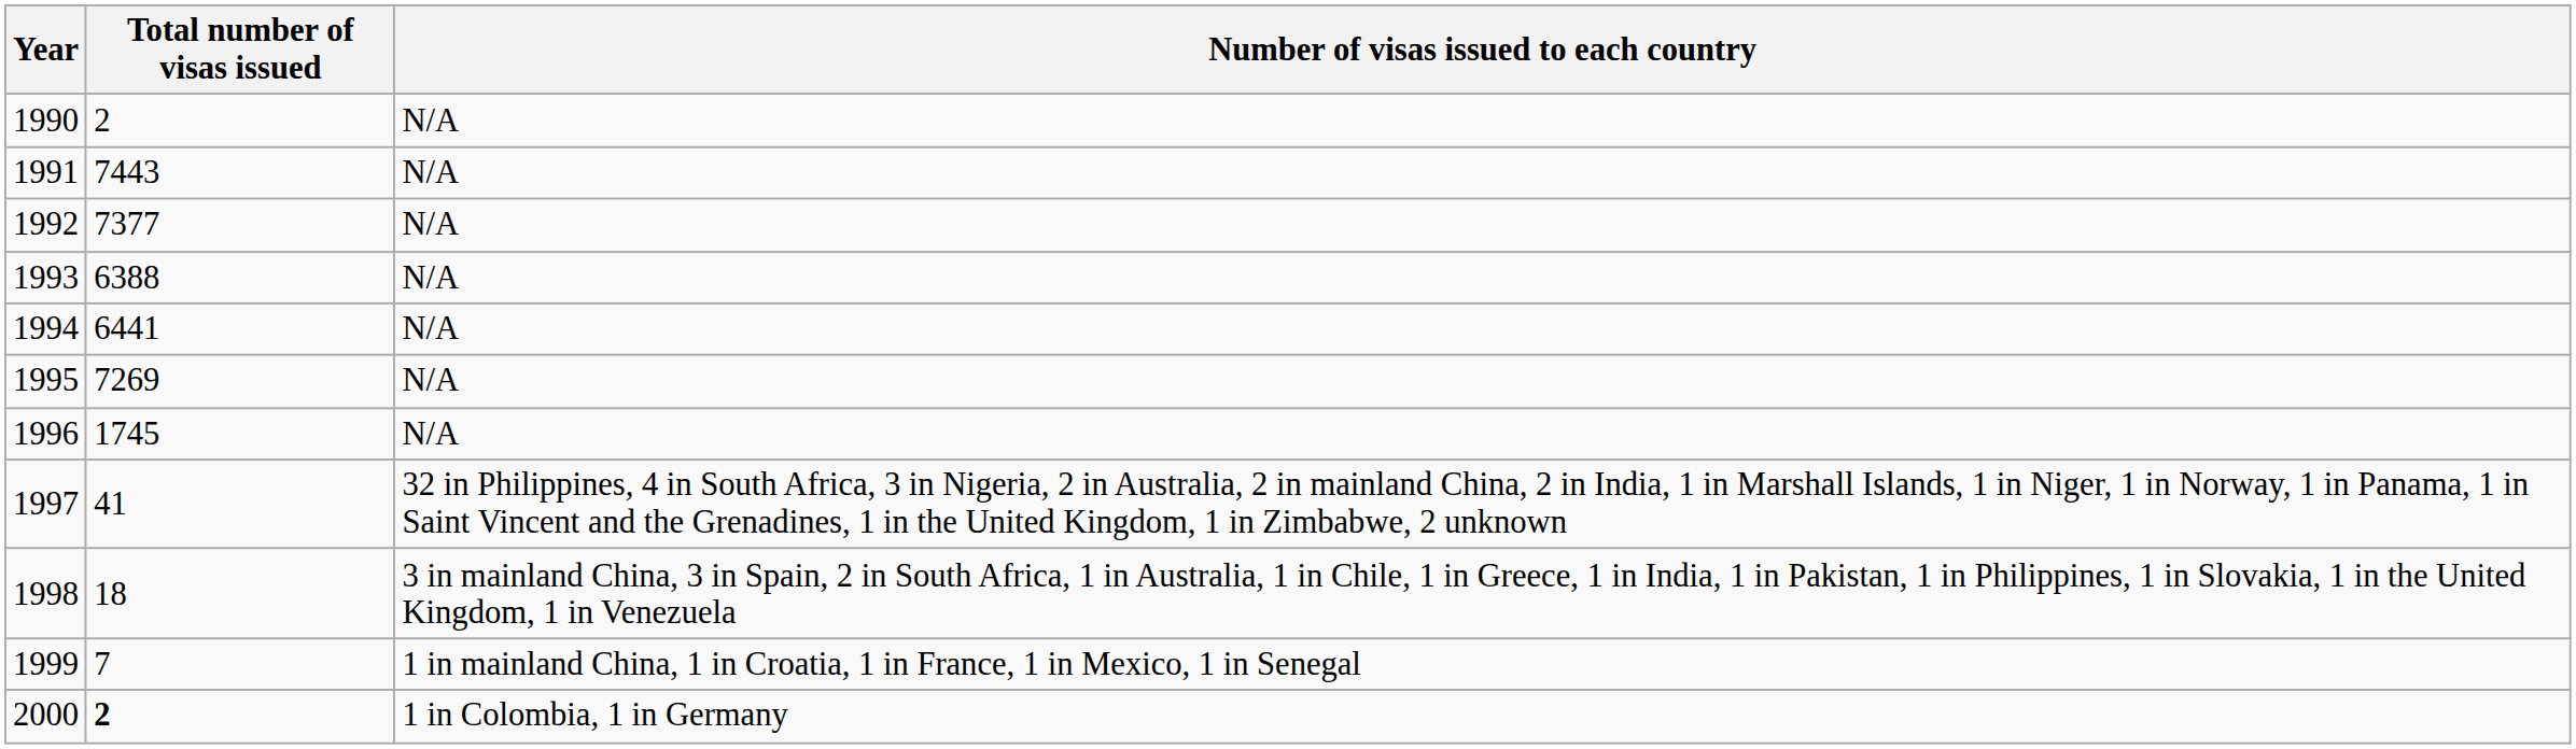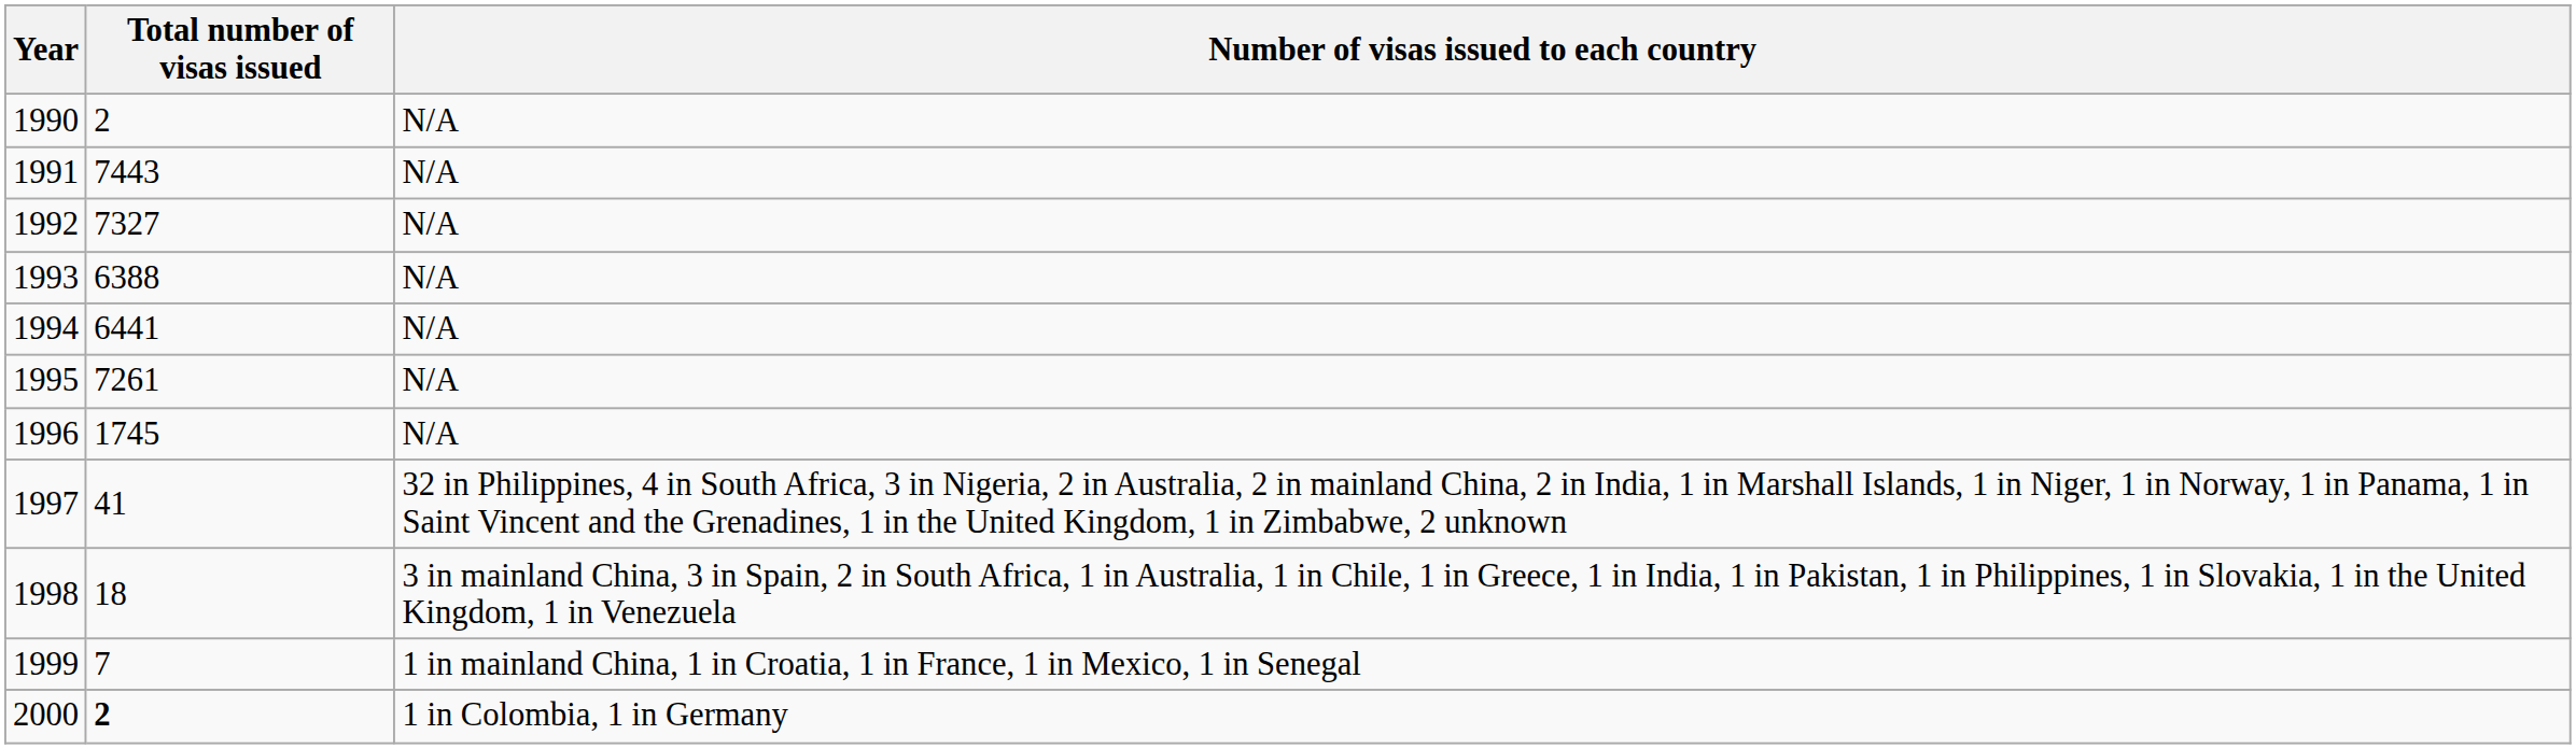 <table class="wikitable">
 <tr>
 <th>Year</th>
 <th>Total number of visas issued</th>
 <th>Number of visas issued to each country</th>
 </tr>
 <tr>
 <td>1990</td>
 <td>2</td>
 <td>N/A</td>
 </tr>
 <tr>
 <td>1991</td>
 <td>7443</td>
 <td>N/A</td>
 </tr>
 <tr>
 <td>1992</td>
-<td>7377</td>
+<td>7327</td>
 <td>N/A</td>
 </tr>
 <tr>
 <td>1993</td>
 <td>6388</td>
 <td>N/A</td>
 </tr>
 <tr>
 <td>1994</td>
 <td>6441</td>
 <td>N/A</td>
 </tr>
 <tr>
 <td>1995</td>
-<td>7269</td>
+<td>7261</td>
 <td>N/A</td>
 </tr>
 <tr>
 <td>1996</td>
 <td>1745</td>
 <td>N/A</td>
 </tr>
 <tr>
 <td>1997</td>
 <td>41</td>
 <td>32 in Philippines, 4 in South Africa, 3 in Nigeria, 2 in Australia, 2 in mainland China, 2 in India, 1 in Marshall Islands, 1 in Niger, 1 in Norway, 1 in Panama, 1 in Saint Vincent and the Grenadines, 1 in the United Kingdom, 1 in Zimbabwe, 2 unknown</td>
 </tr>
 <tr>
 <td>1998</td>
 <td>18</td>
 <td>3 in mainland China, 3 in Spain, 2 in South Africa, 1 in Australia, 1 in Chile, 1 in Greece, 1 in India, 1 in Pakistan, 1 in Philippines, 1 in Slovakia, 1 in the United Kingdom, 1 in Venezuela</td>
 </tr>
 <tr>
 <td>1999</td>
 <td>7</td>
 <td>1 in mainland China, 1 in Croatia, 1 in France, 1 in Mexico, 1 in Senegal</td>
 </tr>
 <tr>
 <td>2000</td>
 <td><strong>2</strong></td>
 <td>1 in Colombia, 1 in Germany</td>
 </tr>
 </table>
